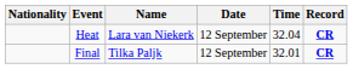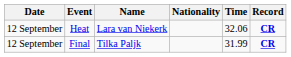 <table class="wikitable" style=text-align:center>
 <tr>
-<th>Nationality</th>
+<th>Date</th>
 <th>Event</th>
 <th>Name</th>
-<th>Date</th>
+<th>Nationality</th>
 <th>Time</th>
 <th>Record</th>
 </tr>
 <tr>
-<td align=left></td>
+<td>12 September</td>
 <td><a href='#'>Heat</a></td>
 <td align=left><a href='#'>Lara van Niekerk</a></td>
-<td>12 September</td>
-<td>32.04</td>
+<td align=left></td>
+<td>32.06</td>
 <td><strong><a href='#'>CR</a></strong></td>
 </tr>
 <tr>
-<td align=left></td>
+<td>12 September</td>
 <td><a href='#'>Final</a></td>
 <td align=left><a href='#'>Tilka Paljk</a></td>
-<td>12 September</td>
-<td>32.01</td>
+<td align=left></td>
+<td>31.99</td>
 <td><strong><a href='#'>CR</a></strong></td>
 </tr>
 </table>
